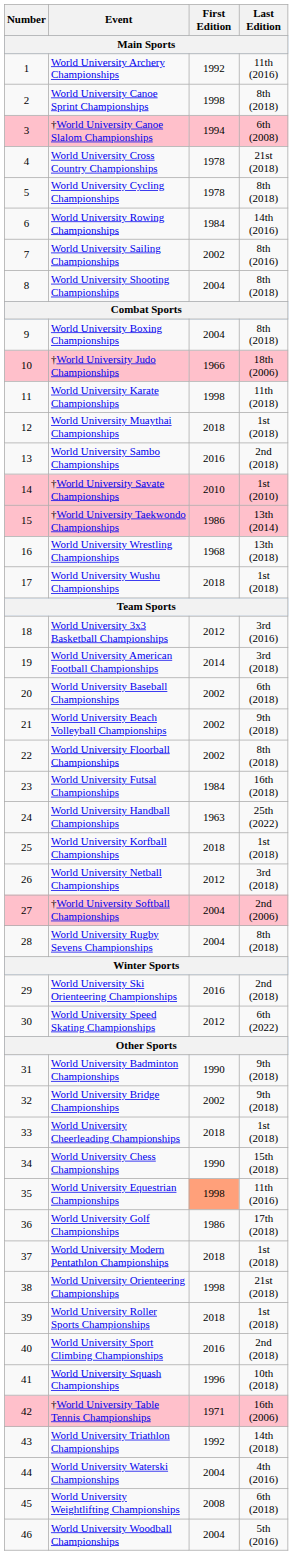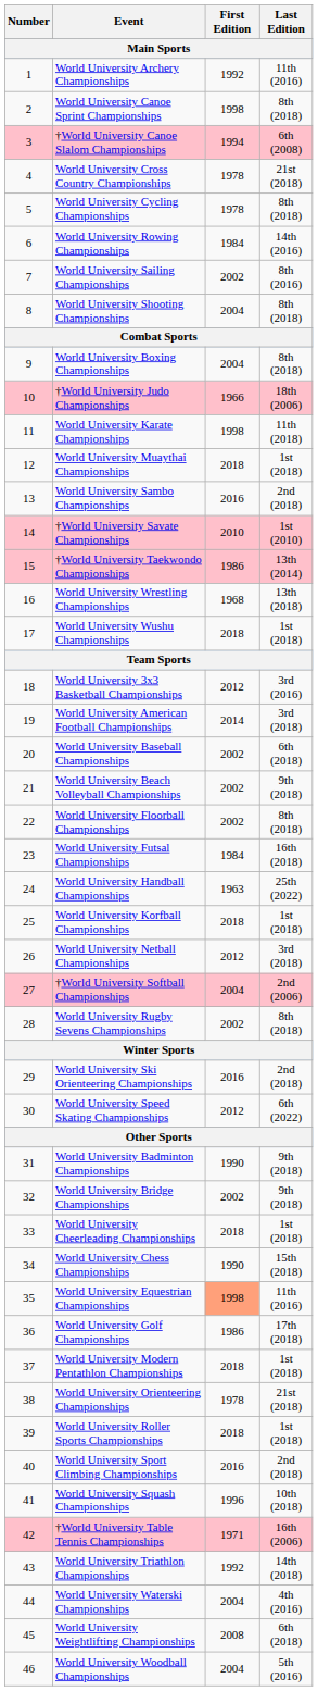 <table class="wikitable sortable" width=60% style="font-size:90%; text-align:left;">
 <tr>
 <th>Number</th>
 <th>Event</th>
 <th>First Edition</th>
 <th>Last Edition</th>
 </tr>
 <tr style="background:#9acdff;">
 <th colspan=4>Main Sports</th>
 </tr>
 <tr>
 <td align=center>1</td>
 <td><a href='#'>World University Archery Championships</a></td>
 <td align=center>1992</td>
 <td align=center data-sort-value="11">11th (2016)</td>
 </tr>
 <tr>
 <td align=center>2</td>
 <td><a href='#'>World University Canoe Sprint Championships</a></td>
 <td align="center">1998</td>
 <td align=center data-sort-value="8">8th (2018)</td>
 </tr>
 <tr bgcolor="#FFC0CB">
 <td align=center>3</td>
 <td>†<a href='#'>World University Canoe Slalom Championships</a></td>
 <td align="center">1994</td>
 <td align=center data-sort-value="6">6th (2008)</td>
 </tr>
 <tr>
 <td align=center>4</td>
 <td><a href='#'>World University Cross Country Championships</a></td>
 <td align=center>1978</td>
 <td align=center data-sort-value="21">21st (2018)</td>
 </tr>
 <tr>
 <td align=center>5</td>
 <td><a href='#'>World University Cycling Championships</a></td>
 <td align=center>1978</td>
 <td align=center data-sort-value="8">8th (2018)</td>
 </tr>
 <tr>
 <td align=center>6</td>
 <td><a href='#'>World University Rowing Championships</a></td>
 <td align=center>1984</td>
 <td align=center data-sort-value="14">14th (2016)</td>
 </tr>
 <tr>
 <td align=center>7</td>
 <td><a href='#'>World University Sailing Championships</a></td>
 <td align="center">2002</td>
 <td align=center data-sort-value="8">8th (2016)</td>
 </tr>
 <tr>
 <td align=center>8</td>
 <td><a href='#'>World University Shooting Championships</a></td>
 <td align="center">2004</td>
 <td align=center data-sort-value="8">8th (2018)</td>
 </tr>
 <tr style="background:#9acdff;">
 <th colspan=4>Combat Sports</th>
 </tr>
 <tr>
 <td align=center>9</td>
 <td><a href='#'>World University Boxing Championships</a></td>
 <td align=center>2004</td>
 <td align=center data-sort-value="8">8th (2018)</td>
 </tr>
 <tr bgcolor="#FFC0CB">
 <td align=center>10</td>
 <td>†<a href='#'>World University Judo Championships</a></td>
 <td align="center">1966</td>
 <td align=center data-sort-value="18">18th (2006)</td>
 </tr>
 <tr>
 <td align=center>11</td>
 <td><a href='#'>World University Karate Championships</a></td>
 <td align=center>1998</td>
 <td align=center data-sort-value="11">11th (2018)</td>
 </tr>
 <tr>
 <td align=center>12</td>
 <td><a href='#'>World University Muaythai Championships</a></td>
 <td align=center>2018</td>
 <td align=center data-sort-value="1">1st (2018)</td>
 </tr>
 <tr>
 <td align=center>13</td>
 <td><a href='#'>World University Sambo Championships</a></td>
 <td align="center">2016</td>
 <td align=center data-sort-value="2">2nd (2018)</td>
 </tr>
 <tr bgcolor="#FFC0CB">
 <td align=center>14</td>
 <td>†<a href='#'>World University Savate Championships</a></td>
 <td align="center">2010</td>
 <td align=center data-sort-value="1">1st (2010)</td>
 </tr>
 <tr bgcolor="#FFC0CB">
 <td align=center>15</td>
 <td>†<a href='#'>World University Taekwondo Championships</a></td>
 <td align="center">1986</td>
 <td align=center data-sort-value="13">13th (2014)</td>
 </tr>
 <tr>
 <td align=center>16</td>
 <td><a href='#'>World University Wrestling Championships</a></td>
 <td align=center>1968</td>
 <td align=center data-sort-value="13">13th (2018)</td>
 </tr>
 <tr>
 <td align=center>17</td>
 <td><a href='#'>World University Wushu Championships</a></td>
 <td align="center">2018</td>
 <td align=center data-sort-value="1">1st (2018)</td>
 </tr>
 <tr style="background:#9acdff;">
 <th colspan=4>Team Sports</th>
 </tr>
 <tr>
 <td align=center>18</td>
 <td><a href='#'>World University 3x3 Basketball Championships</a></td>
 <td align="center">2012</td>
 <td align=center data-sort-value="3">3rd (2016)</td>
 </tr>
 <tr>
 <td align=center>19</td>
 <td><a href='#'>World University American Football Championships</a></td>
 <td align=center>2014</td>
 <td align=center data-sort-value="3">3rd (2018)</td>
 </tr>
 <tr>
 <td align=center>20</td>
 <td><a href='#'>World University Baseball Championships</a></td>
 <td align=center>2002</td>
 <td align=center data-sort-value="6">6th (2018)</td>
 </tr>
 <tr>
 <td align=center>21</td>
 <td><a href='#'>World University Beach Volleyball Championships</a></td>
 <td align="center">2002</td>
 <td align=center data-sort-value="9">9th (2018)</td>
 </tr>
 <tr>
 <td align=center>22</td>
 <td><a href='#'>World University Floorball Championships</a></td>
 <td align="center">2002</td>
 <td align=center data-sort-value="8">8th (2018)</td>
 </tr>
 <tr>
 <td align=center>23</td>
 <td><a href='#'>World University Futsal Championships</a></td>
 <td align=center>1984</td>
 <td align=center data-sort-value="16">16th (2018)</td>
 </tr>
 <tr>
 <td align=center>24</td>
 <td><a href='#'>World University Handball Championships</a></td>
 <td align=center>1963</td>
 <td align=center data-sort-value="25">25th (2022)</td>
 </tr>
 <tr>
 <td align=center>25</td>
 <td><a href='#'>World University Korfball Championships</a></td>
 <td align="center">2018</td>
 <td align=center data-sort-value="1">1st (2018)</td>
 </tr>
 <tr>
 <td align=center>26</td>
 <td><a href='#'>World University Netball Championships</a></td>
 <td align=center>2012</td>
 <td align=center data-sort-value="3">3rd (2018)</td>
 </tr>
 <tr bgcolor="#FFC0CB">
 <td align=center>27</td>
 <td>†<a href='#'>World University Softball Championships</a></td>
 <td align=center>2004</td>
 <td align=center data-sort-value="2">2nd (2006)</td>
 </tr>
 <tr>
 <td align=center>28</td>
 <td><a href='#'>World University Rugby Sevens Championships</a></td>
-<td align="center">2004</td>
+<td align="center">2002</td>
 <td align=center data-sort-value="8">8th (2018)</td>
 </tr>
 <tr style="background:#9acdff;">
 <th colspan=4>Winter Sports</th>
 </tr>
 <tr>
 <td align=center>29</td>
 <td><a href='#'>World University Ski Orienteering Championships</a></td>
 <td align="center">2016</td>
 <td align=center data-sort-value="2">2nd (2018)</td>
 </tr>
 <tr>
 <td align=center>30</td>
 <td><a href='#'>World University Speed Skating Championships</a></td>
 <td align="center">2012</td>
 <td align=center data-sort-value="4">6th (2022)</td>
 </tr>
 <tr style="background:#9acdff;">
 <th colspan=4>Other Sports</th>
 </tr>
 <tr>
 <td align=center>31</td>
 <td><a href='#'>World University Badminton Championships</a></td>
 <td align=center>1990</td>
 <td align=center data-sort-value="9">9th (2018)</td>
 </tr>
 <tr>
 <td align=center>32</td>
 <td><a href='#'>World University Bridge Championships</a></td>
 <td align="center">2002</td>
 <td align=center data-sort-value="9">9th (2018)</td>
 </tr>
 <tr>
 <td align=center>33</td>
 <td><a href='#'>World University Cheerleading Championships</a></td>
 <td align="center">2018</td>
 <td align=center data-sort-value="1">1st (2018)</td>
 </tr>
 <tr>
 <td align=center>34</td>
 <td><a href='#'>World University Chess Championships</a></td>
 <td align="center">1990</td>
 <td align=center data-sort-value="15">15th (2018)</td>
 </tr>
 <tr>
 <td align=center>35</td>
 <td><a href='#'>World University Equestrian Championships</a></td>
 <td align="center" style="background: lightsalmon;">1998</td>
 <td align=center data-sort-value="11">11th (2016)</td>
 </tr>
 <tr>
 <td align=center>36</td>
 <td><a href='#'>World University Golf Championships</a></td>
 <td align=center>1986</td>
 <td align=center data-sort-value="17">17th (2018)</td>
 </tr>
 <tr>
 <td align=center>37</td>
 <td><a href='#'>World University Modern Pentathlon Championships</a></td>
 <td align="center">2018</td>
 <td align=center data-sort-value="1">1st (2018)</td>
 </tr>
 <tr>
 <td align=center>38</td>
 <td><a href='#'>World University Orienteering Championships</a></td>
-<td align=center>1998</td>
+<td align=center>1978</td>
 <td align=center data-sort-value="21">21st (2018)</td>
 </tr>
 <tr>
 <td align=center>39</td>
 <td><a href='#'>World University Roller Sports Championships</a></td>
 <td align="center">2018</td>
 <td align=center data-sort-value="1">1st (2018)</td>
 </tr>
 <tr>
 <td align=center>40</td>
 <td><a href='#'>World University Sport Climbing Championships</a></td>
 <td align="center">2016</td>
 <td align=center data-sort-value="2">2nd (2018)</td>
 </tr>
 <tr>
 <td align=center>41</td>
 <td><a href='#'>World University Squash Championships</a></td>
 <td align=center>1996</td>
 <td align=center data-sort-value="10">10th (2018)</td>
 </tr>
 <tr bgcolor="#FFC0CB">
 <td align=center>42</td>
 <td>†<a href='#'>World University Table Tennis Championships</a></td>
 <td align="center">1971</td>
 <td align=center data-sort-value="16">16th (2006)</td>
 </tr>
 <tr>
 <td align=center>43</td>
 <td><a href='#'>World University Triathlon Championships</a></td>
 <td align="center">1992</td>
 <td align=center data-sort-value="14">14th (2018)</td>
 </tr>
 <tr>
 <td align=center>44</td>
 <td><a href='#'>World University Waterski Championships</a></td>
 <td align="center">2004</td>
 <td align=center data-sort-value="4">4th (2016)</td>
 </tr>
 <tr>
 <td align=center>45</td>
 <td><a href='#'>World University Weightlifting Championships</a></td>
 <td align="center">2008</td>
 <td align=center data-sort-value="6">6th (2018)</td>
 </tr>
 <tr>
 <td align=center>46</td>
 <td><a href='#'>World University Woodball Championships</a></td>
 <td align="center">2004</td>
 <td align=center data-sort-value="5">5th (2016)</td>
 </tr>
 </table>
